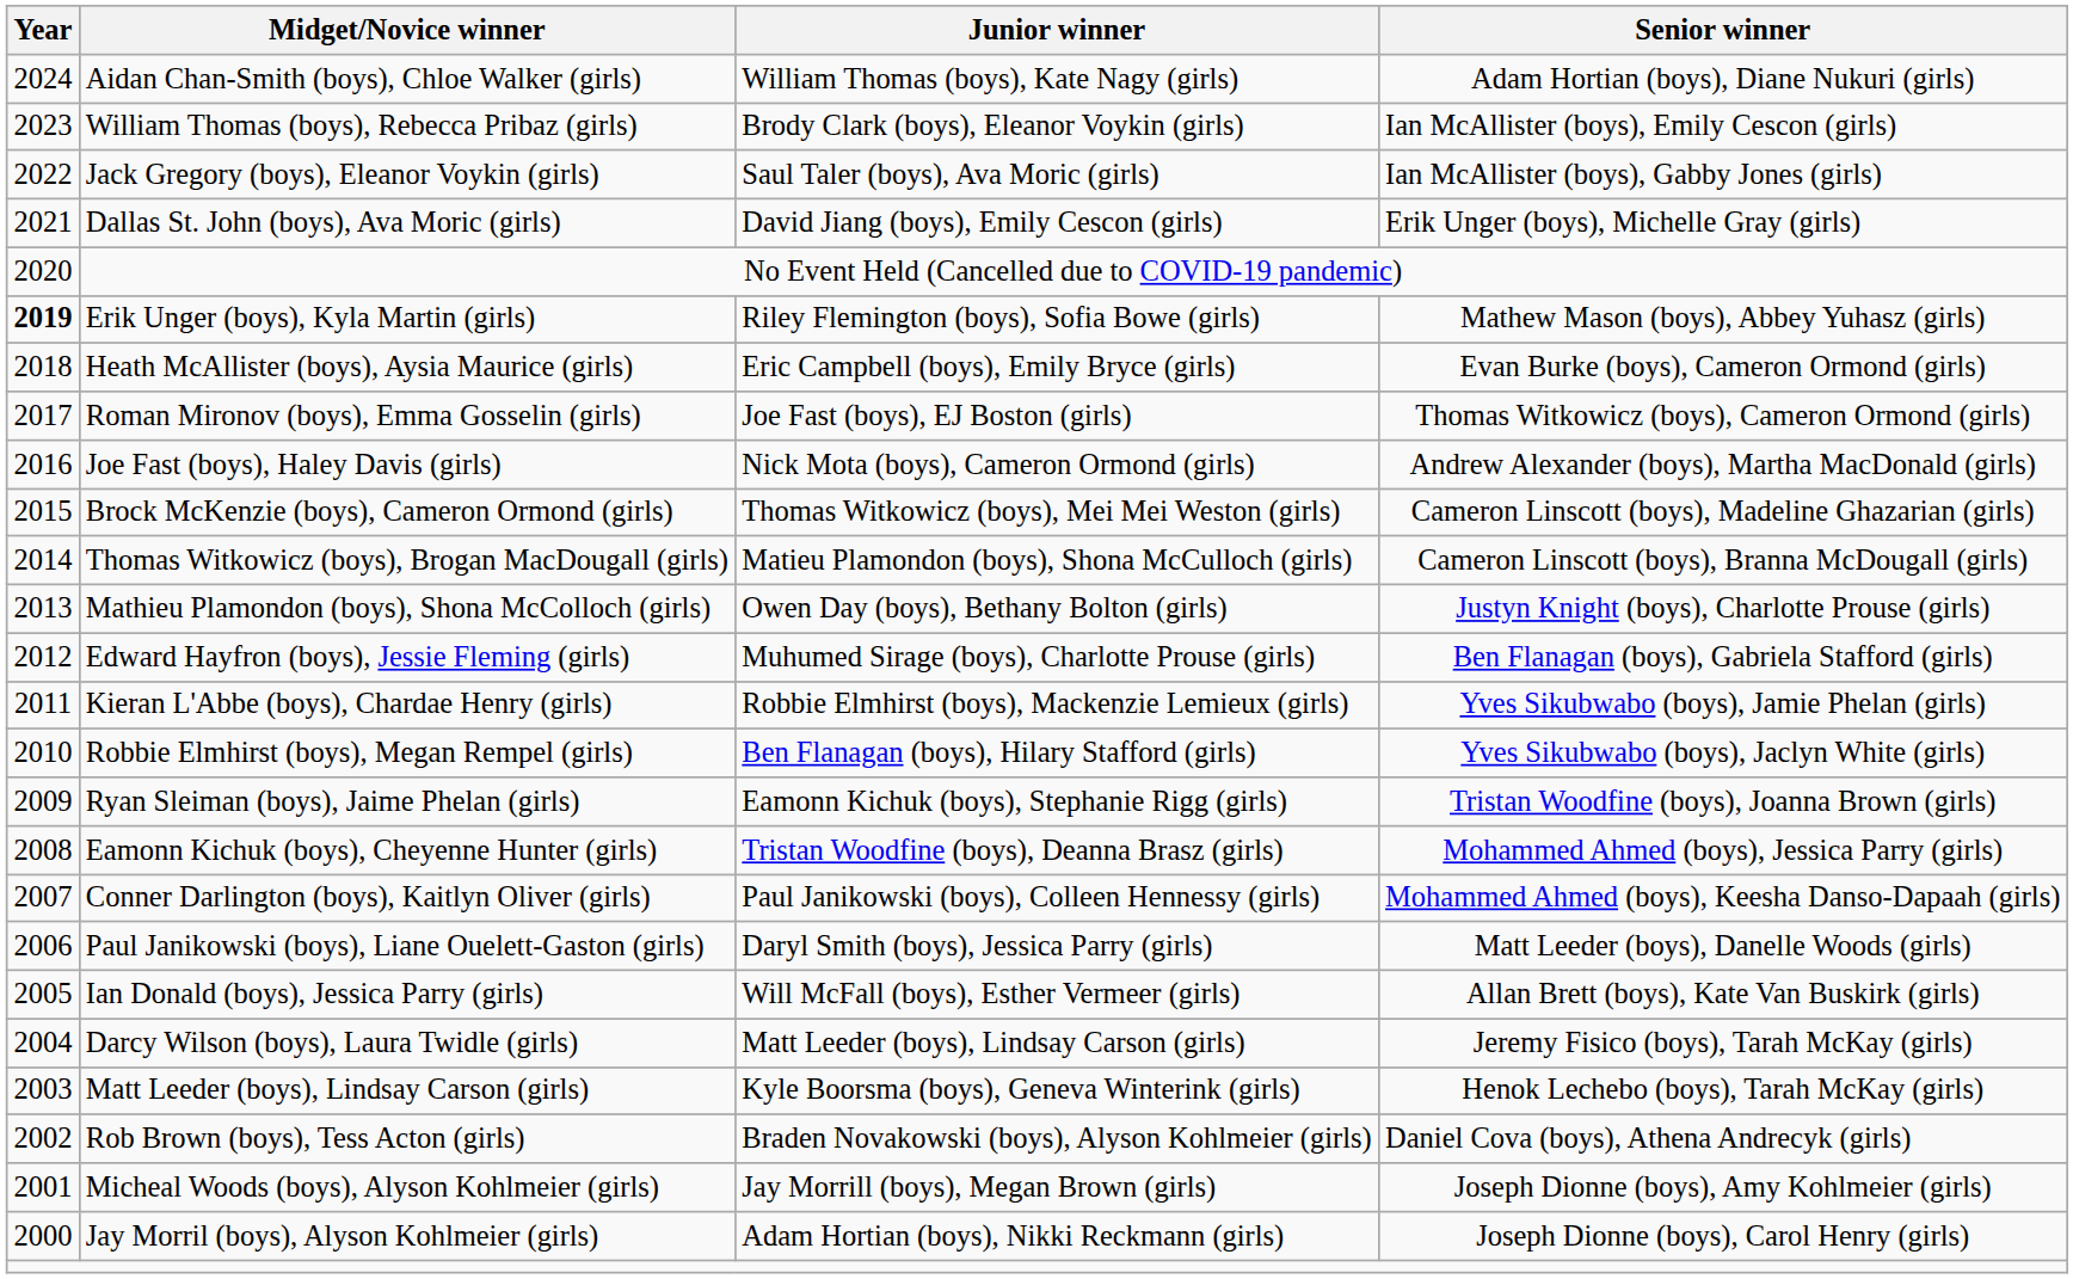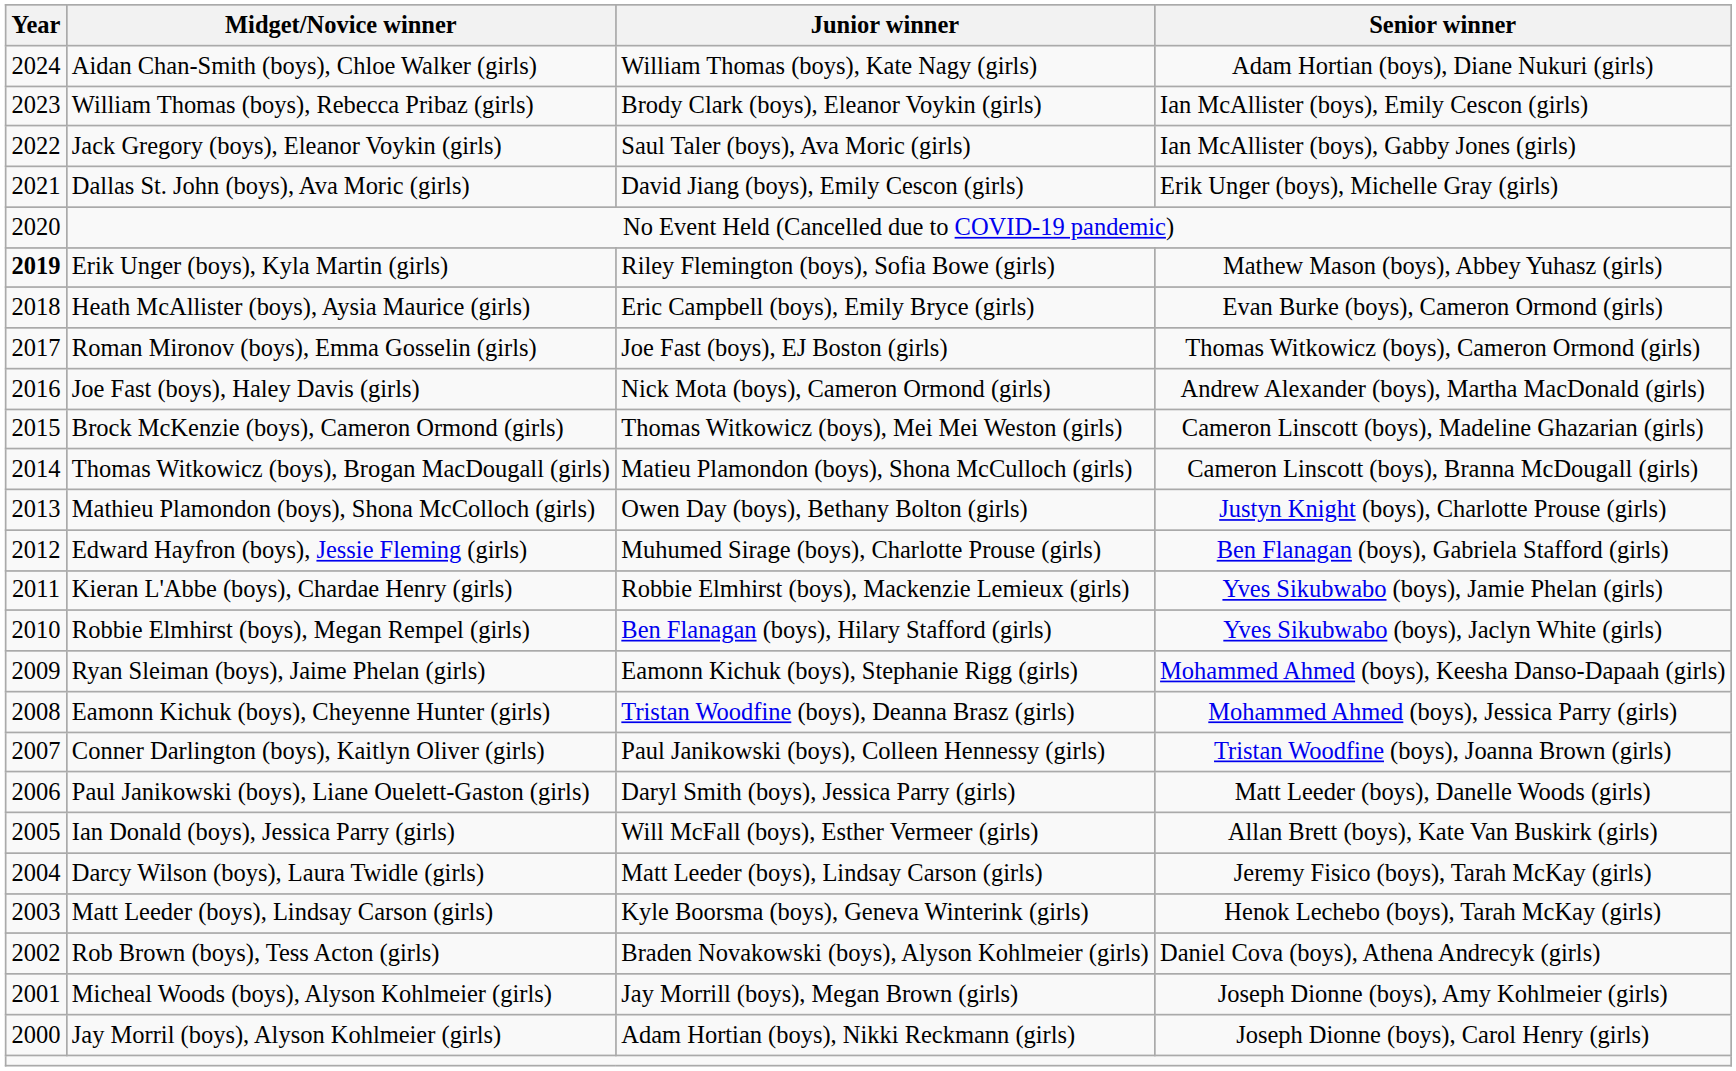 <table class="sortable wikitable" style="font-size:90%; text-align:center; margin: 1em auto 1em auto">
 <tr>
 <th>Year</th>
 <th>Midget/Novice winner</th>
 <th>Junior winner</th>
 <th>Senior winner</th>
 </tr>
 <tr>
 <td>2024</td>
 <td align=left>Aidan Chan-Smith (boys), Chloe Walker (girls)</td>
 <td align=left>William Thomas (boys), Kate Nagy (girls)</td>
 <td>Adam Hortian (boys), Diane Nukuri (girls)</td>
 </tr>
 <tr>
 <td>2023</td>
 <td align=left>William	Thomas (boys), Rebecca Pribaz (girls)</td>
 <td align=left>Brody Clark (boys), Eleanor Voykin (girls)</td>
 <td align=left>Ian McAllister (boys), Emily Cescon (girls)</td>
 </tr>
 <tr>
 <td>2022</td>
 <td align=left>Jack Gregory (boys), Eleanor Voykin (girls)</td>
 <td align=left>Saul Taler (boys), Ava Moric (girls)</td>
 <td align=left>Ian McAllister (boys), Gabby Jones (girls)</td>
 </tr>
 <tr>
 <td>2021</td>
 <td align=left>Dallas St. John (boys), Ava Moric (girls)</td>
 <td align=left>David Jiang (boys), Emily Cescon (girls)</td>
 <td align=left>Erik Unger (boys), Michelle Gray (girls)</td>
 </tr>
 <tr>
 <td>2020</td>
 <td colspan="3" align="center">No Event Held (Cancelled due to <a href='#'>COVID-19 pandemic</a>)</td>
 </tr>
 <tr>
 <td><strong>2019</strong></td>
 <td align=left>Erik Unger (boys), Kyla Martin (girls)</td>
 <td align=left>Riley Flemington (boys), Sofia Bowe (girls)</td>
 <td>Mathew Mason (boys), Abbey Yuhasz (girls)</td>
 </tr>
 <tr>
 <td>2018</td>
 <td align=left>Heath McAllister (boys), Aysia Maurice (girls)</td>
 <td align=left>Eric Campbell (boys), Emily Bryce (girls)</td>
 <td>Evan Burke (boys), Cameron Ormond (girls)</td>
 </tr>
 <tr>
 <td>2017</td>
 <td align=left>Roman Mironov (boys), Emma Gosselin (girls)</td>
 <td align=left>Joe Fast (boys), EJ Boston (girls)</td>
 <td>Thomas Witkowicz (boys), Cameron Ormond (girls)</td>
 </tr>
 <tr>
 <td>2016</td>
 <td align=left>Joe Fast (boys), Haley Davis (girls)</td>
 <td align=left>Nick Mota (boys), Cameron Ormond (girls)</td>
 <td>Andrew Alexander (boys), Martha MacDonald (girls)</td>
 </tr>
 <tr>
 <td>2015</td>
 <td align=left>Brock McKenzie (boys), Cameron Ormond (girls)</td>
 <td align=left>Thomas Witkowicz (boys), Mei Mei Weston (girls)</td>
 <td>Cameron Linscott (boys), Madeline Ghazarian (girls)</td>
 </tr>
 <tr>
 <td>2014</td>
 <td align=left>Thomas Witkowicz (boys), Brogan MacDougall (girls)</td>
 <td align=left>Matieu Plamondon (boys), Shona McCulloch (girls)</td>
 <td>Cameron Linscott (boys), Branna McDougall (girls)</td>
 </tr>
 <tr>
 <td>2013</td>
 <td align=left>Mathieu Plamondon (boys), Shona McColloch (girls)</td>
 <td align=left>Owen Day (boys), Bethany Bolton (girls)</td>
 <td><a href='#'>Justyn Knight</a> (boys), Charlotte Prouse (girls)</td>
 </tr>
 <tr>
 <td>2012</td>
 <td align=left>Edward Hayfron (boys), <a href='#'>Jessie Fleming</a> (girls)</td>
 <td align=left>Muhumed Sirage (boys), Charlotte Prouse (girls)</td>
 <td><a href='#'>Ben Flanagan</a> (boys), Gabriela Stafford (girls)</td>
 </tr>
 <tr>
 <td>2011</td>
 <td align=left>Kieran L'Abbe (boys), Chardae Henry (girls)</td>
 <td align=left>Robbie Elmhirst (boys), Mackenzie Lemieux (girls)</td>
 <td><a href='#'>Yves Sikubwabo</a> (boys), Jamie Phelan (girls)</td>
 </tr>
 <tr>
 <td>2010</td>
 <td align=left>Robbie Elmhirst (boys), Megan Rempel (girls)</td>
 <td align=left><a href='#'>Ben Flanagan</a> (boys), Hilary Stafford (girls)</td>
 <td><a href='#'>Yves Sikubwabo</a>  (boys), Jaclyn White (girls)</td>
 </tr>
 <tr>
 <td>2009</td>
 <td align=left>Ryan Sleiman (boys), Jaime Phelan (girls)</td>
 <td align=left>Eamonn Kichuk (boys), Stephanie Rigg (girls)</td>
-<td><a href='#'>Tristan Woodfine</a> (boys), Joanna Brown (girls)</td>
+<td><a href='#'>Mohammed Ahmed</a> (boys), Keesha Danso-Dapaah (girls)</td>
 </tr>
 <tr>
 <td>2008</td>
 <td align=left>Eamonn Kichuk (boys), Cheyenne Hunter (girls)</td>
 <td align=left><a href='#'>Tristan Woodfine</a> (boys), Deanna Brasz (girls)</td>
 <td><a href='#'>Mohammed Ahmed</a> (boys), Jessica Parry (girls)</td>
 </tr>
 <tr>
 <td>2007</td>
 <td align=left>Conner Darlington (boys), Kaitlyn Oliver (girls)</td>
 <td align=left>Paul Janikowski (boys), Colleen Hennessy (girls)</td>
-<td><a href='#'>Mohammed Ahmed</a> (boys), Keesha Danso-Dapaah (girls)</td>
+<td><a href='#'>Tristan Woodfine</a> (boys), Joanna Brown (girls)</td>
 </tr>
 <tr>
 <td>2006</td>
 <td align=left>Paul Janikowski (boys), Liane Ouelett-Gaston (girls)</td>
 <td align=left>Daryl Smith (boys), Jessica Parry (girls)</td>
 <td>Matt Leeder (boys), Danelle Woods (girls)</td>
 </tr>
 <tr>
 <td>2005</td>
 <td align=left>Ian Donald (boys), Jessica Parry (girls)</td>
 <td align=left>Will McFall (boys), Esther Vermeer (girls)</td>
 <td>Allan Brett (boys), Kate Van Buskirk (girls)</td>
 </tr>
 <tr>
 <td>2004</td>
 <td align=left>Darcy Wilson (boys), Laura Twidle (girls)</td>
 <td align=left>Matt Leeder (boys), Lindsay Carson (girls)</td>
 <td>Jeremy Fisico (boys), Tarah McKay (girls)</td>
 </tr>
 <tr>
 <td>2003</td>
 <td align=left>Matt Leeder (boys), Lindsay Carson (girls)</td>
 <td align=left>Kyle Boorsma (boys), Geneva Winterink (girls)</td>
 <td>Henok Lechebo (boys), Tarah McKay (girls)</td>
 </tr>
 <tr>
 <td>2002</td>
 <td align=left>Rob Brown (boys), Tess Acton (girls)</td>
 <td align=left>Braden Novakowski (boys), Alyson Kohlmeier (girls)</td>
 <td align=left>Daniel Cova (boys), Athena Andrecyk (girls)</td>
 </tr>
 <tr>
 <td>2001</td>
 <td align=left>Micheal Woods (boys), Alyson Kohlmeier (girls)</td>
 <td align=left>Jay Morrill (boys), Megan Brown (girls)</td>
 <td>Joseph Dionne (boys), Amy Kohlmeier (girls)</td>
 </tr>
 <tr>
 <td>2000</td>
 <td align=left>Jay Morril (boys), Alyson Kohlmeier (girls)</td>
 <td align=left>Adam Hortian (boys), Nikki Reckmann (girls)</td>
 <td>Joseph Dionne (boys), Carol Henry (girls)</td>
 </tr>
 <tr>
 <td colspan="4"></td>
 </tr>
 </table>
